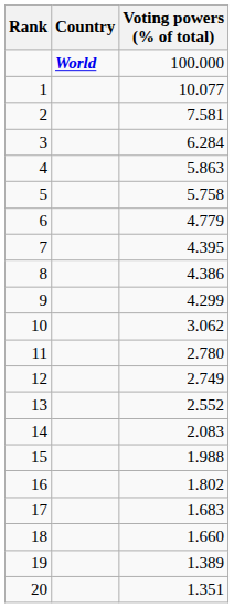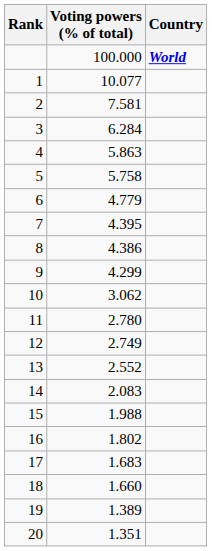 <table class="wikitable sortable" style="text-align: right">
 <tr>
 <th>Rank</th>
+<th>Voting powers<br>(% of total)</th>
 <th>Country</th>
-<th>Voting powers<br>(% of total)</th>
 </tr>
 <tr>
 <td></td>
+<td>100.000</td>
 <td align=left><strong><em><a href='#'>World</a></em></strong></td>
-<td>100.000</td>
 </tr>
 <tr>
 <td>1</td>
+<td>10.077</td>
 <td align=left></td>
-<td>10.077</td>
 </tr>
 <tr>
 <td>2</td>
+<td>7.581</td>
 <td align=left></td>
-<td>7.581</td>
 </tr>
 <tr>
 <td>3</td>
+<td>6.284</td>
 <td align=left></td>
-<td>6.284</td>
 </tr>
 <tr>
 <td>4</td>
+<td>5.863</td>
 <td align=left></td>
-<td>5.863</td>
 </tr>
 <tr>
 <td>5</td>
+<td>5.758</td>
 <td align=left></td>
-<td>5.758</td>
 </tr>
 <tr>
 <td>6</td>
+<td>4.779</td>
 <td align=left></td>
-<td>4.779</td>
 </tr>
 <tr>
 <td>7</td>
+<td>4.395</td>
 <td align=left></td>
-<td>4.395</td>
 </tr>
 <tr>
 <td>8</td>
+<td>4.386</td>
 <td align=left></td>
-<td>4.386</td>
 </tr>
 <tr>
 <td>9</td>
+<td>4.299</td>
 <td align=left></td>
-<td>4.299</td>
 </tr>
 <tr>
 <td>10</td>
+<td>3.062</td>
 <td align=left></td>
-<td>3.062</td>
 </tr>
 <tr>
 <td>11</td>
+<td>2.780</td>
 <td align=left></td>
-<td>2.780</td>
 </tr>
 <tr>
 <td>12</td>
+<td>2.749</td>
 <td align=left></td>
-<td>2.749</td>
 </tr>
 <tr>
 <td>13</td>
+<td>2.552</td>
 <td align=left></td>
-<td>2.552</td>
 </tr>
 <tr>
 <td>14</td>
+<td>2.083</td>
 <td align=left></td>
-<td>2.083</td>
 </tr>
 <tr>
 <td>15</td>
+<td>1.988</td>
 <td align=left></td>
-<td>1.988</td>
 </tr>
 <tr>
 <td>16</td>
+<td>1.802</td>
 <td align=left></td>
-<td>1.802</td>
 </tr>
 <tr>
 <td>17</td>
+<td>1.683</td>
 <td align=left></td>
-<td>1.683</td>
 </tr>
 <tr>
 <td>18</td>
+<td>1.660</td>
 <td align=left></td>
-<td>1.660</td>
 </tr>
 <tr>
 <td>19</td>
+<td>1.389</td>
 <td align=left></td>
-<td>1.389</td>
 </tr>
 <tr>
 <td>20</td>
+<td>1.351</td>
 <td align=left></td>
-<td>1.351</td>
 </tr>
 </table>
